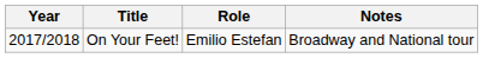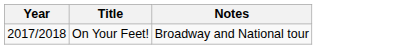 <table class="wikitable">
 <tr>
 <th>Year</th>
 <th>Title</th>
-<th>Role</th>
 <th>Notes</th>
 </tr>
 <tr>
 <td>2017/2018</td>
 <td>On Your Feet!</td>
-<td>Emilio Estefan</td>
 <td>Broadway and National tour</td>
 </tr>
 </table>
